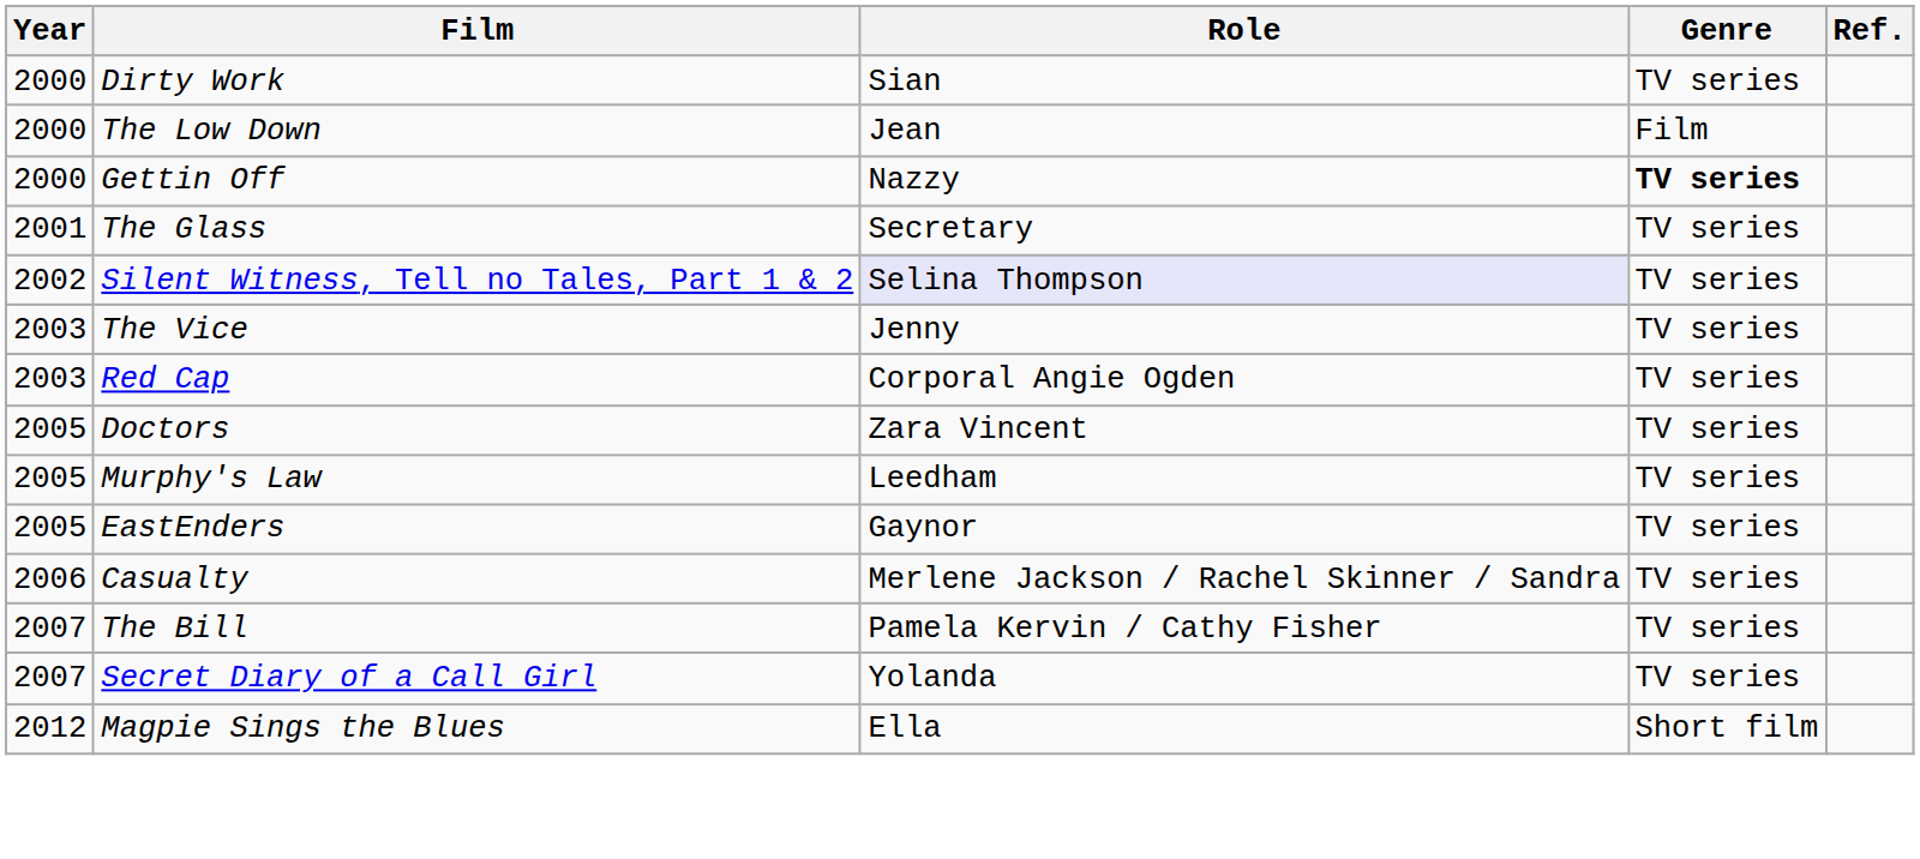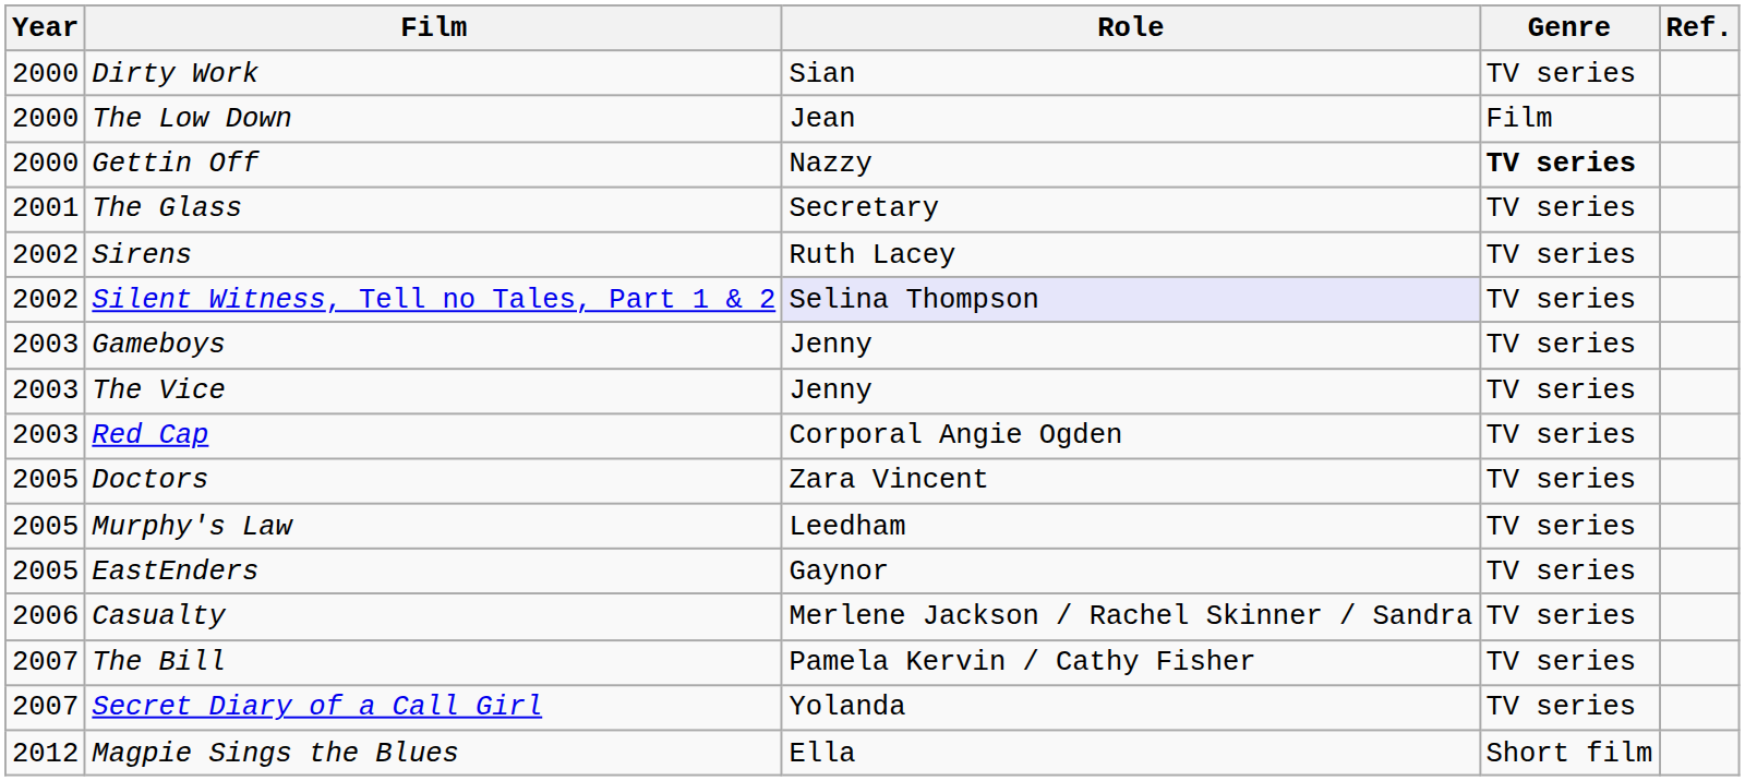 <table class="wikitable">
 <tr>
 <th>Year</th>
 <th>Film</th>
 <th>Role</th>
 <th>Genre</th>
 <th>Ref.</th>
 </tr>
 <tr>
 <td>2000</td>
 <td><em>Dirty Work</em></td>
 <td>Sian</td>
 <td>TV series</td>
 <td></td>
 </tr>
 <tr>
 <td>2000</td>
 <td><em>The Low Down</em></td>
 <td>Jean</td>
 <td>Film</td>
 <td></td>
 </tr>
 <tr>
 <td>2000</td>
 <td><em>Gettin Off</em></td>
 <td>Nazzy</td>
 <td><strong>TV series</strong></td>
 <td></td>
 </tr>
 <tr>
 <td>2001</td>
 <td><em>The Glass</em></td>
 <td>Secretary</td>
 <td>TV series</td>
 <td></td>
 </tr>
 <tr>
 <td>2002</td>
+<td><em>Sirens</em></td>
+<td>Ruth Lacey</td>
+<td>TV series</td>
+<td></td>
+</tr>
+<tr>
+<td>2002</td>
 <td><a href='#'><em>Silent Witness</em>, Tell no Tales, Part 1 & 2</a></td>
 <td style="background: lavender;">Selina Thompson</td>
+<td>TV series</td>
+<td></td>
+</tr>
+<tr>
+<td>2003</td>
+<td><em>Gameboys</em></td>
+<td>Jenny</td>
 <td>TV series</td>
 <td></td>
 </tr>
 <tr>
 <td>2003</td>
 <td><em>The Vice</em></td>
 <td>Jenny</td>
 <td>TV series</td>
 <td></td>
 </tr>
 <tr>
 <td>2003</td>
 <td><em><a href='#'>Red Cap</a></em></td>
 <td>Corporal Angie Ogden</td>
 <td>TV series</td>
 <td></td>
 </tr>
 <tr>
 <td>2005</td>
 <td><em>Doctors</em></td>
 <td>Zara Vincent</td>
 <td>TV series</td>
 <td></td>
 </tr>
 <tr>
 <td>2005</td>
 <td><em>Murphy's Law</em></td>
 <td>Leedham</td>
 <td>TV series</td>
 <td></td>
 </tr>
 <tr>
 <td>2005</td>
 <td><em>EastEnders</em></td>
 <td>Gaynor</td>
 <td>TV series</td>
 <td></td>
 </tr>
 <tr>
 <td>2006</td>
 <td><em>Casualty</em></td>
 <td>Merlene Jackson / Rachel Skinner / Sandra</td>
 <td>TV series</td>
 <td></td>
 </tr>
 <tr>
 <td>2007</td>
 <td><em>The Bill</em></td>
 <td>Pamela Kervin / Cathy Fisher</td>
 <td>TV series</td>
 <td></td>
 </tr>
 <tr>
 <td>2007</td>
 <td><em><a href='#'>Secret Diary of a Call Girl</a></em></td>
 <td>Yolanda</td>
 <td>TV series</td>
 <td></td>
 </tr>
 <tr>
 <td>2012</td>
 <td><em>Magpie Sings the Blues</em></td>
 <td>Ella</td>
 <td>Short film</td>
 <td></td>
 </tr>
 </table>
